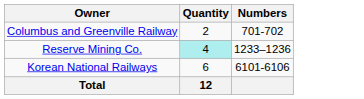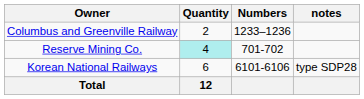 <table class="wikitable">
 <tr>
 <th>Owner</th>
 <th>Quantity</th>
 <th>Numbers</th>
+<th>notes</th>
 </tr>
 <tr align = "center">
 <td><a href='#'>Columbus and Greenville Railway</a></td>
 <td>2</td>
-<td>701-702</td>
+<td>1233–1236</td>
+<td></td>
 </tr>
 <tr align = "center">
 <td><a href='#'>Reserve Mining Co.</a></td>
 <td style="background: paleturquoise;">4</td>
-<td>1233–1236</td>
+<td>701-702</td>
+<td></td>
 </tr>
 <tr align = "center">
 <td><a href='#'>Korean National Railways</a></td>
 <td>6</td>
 <td>6101-6106</td>
+<td>type SDP28</td>
 </tr>
 <tr align = "center">
 <th>Total</th>
 <th>12</th>
 <th></th>
+<th></th>
 </tr>
 </table>
